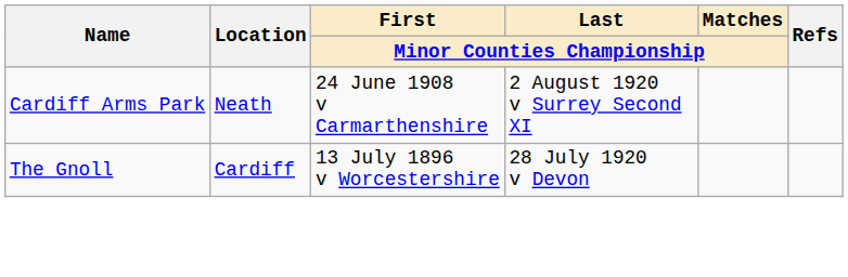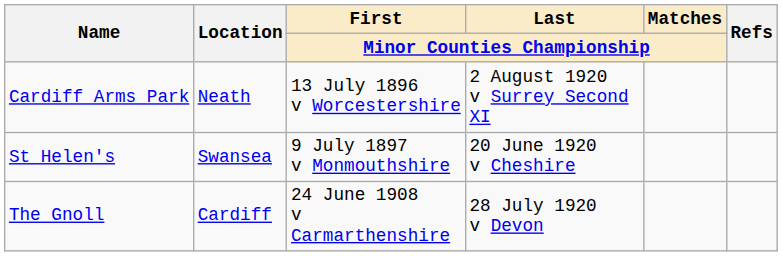 <table class="wikitable sortable">
 <tr>
 <th rowspan="2">Name</th>
 <th rowspan="2">Location</th>
 <th width="125" class="unsortable" style="background:#faecc8">First</th>
 <th width="125" class="unsortable" style="background:#faecc8">Last</th>
 <th style="background:#faecc8">Matches</th>
 <th rowspan="2" class="unsortable">Refs</th>
 </tr>
 <tr class="unsortable">
 <th colspan="3" style="background:#faecc8"><a href='#'>Minor Counties Championship</a></th>
 </tr>
 <tr>
 <td><a href='#'>Cardiff Arms Park</a><br></td>
 <td><a href='#'>Neath</a></td>
-<td>24 June 1908<br>v <a href='#'>Carmarthenshire</a></td>
+<td>13 July 1896<br>v <a href='#'>Worcestershire</a></td>
 <td>2 August 1920<br>v <a href='#'>Surrey Second XI</a></td>
+<td></td>
+<td></td>
+</tr>
+<tr>
+<td><a href='#'>St Helen's</a><br></td>
+<td><a href='#'>Swansea</a></td>
+<td>9 July 1897<br>v <a href='#'>Monmouthshire</a></td>
+<td>20 June 1920<br>v <a href='#'>Cheshire</a></td>
 <td></td>
 <td></td>
 </tr>
 <tr>
 <td><a href='#'>The Gnoll</a></td>
 <td><a href='#'>Cardiff</a></td>
-<td>13 July 1896<br>v <a href='#'>Worcestershire</a></td>
+<td>24 June 1908<br>v <a href='#'>Carmarthenshire</a></td>
 <td>28 July 1920<br>v <a href='#'>Devon</a></td>
 <td></td>
 <td></td>
 </tr>
 </table>
